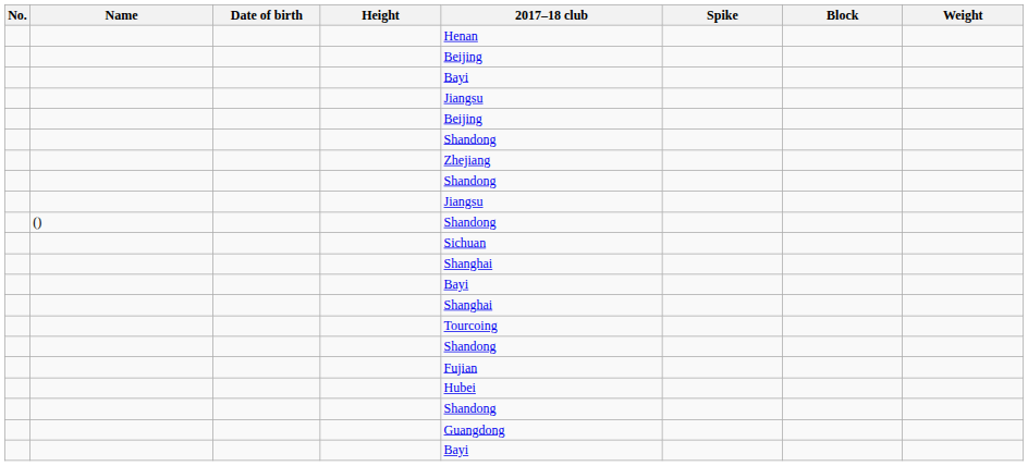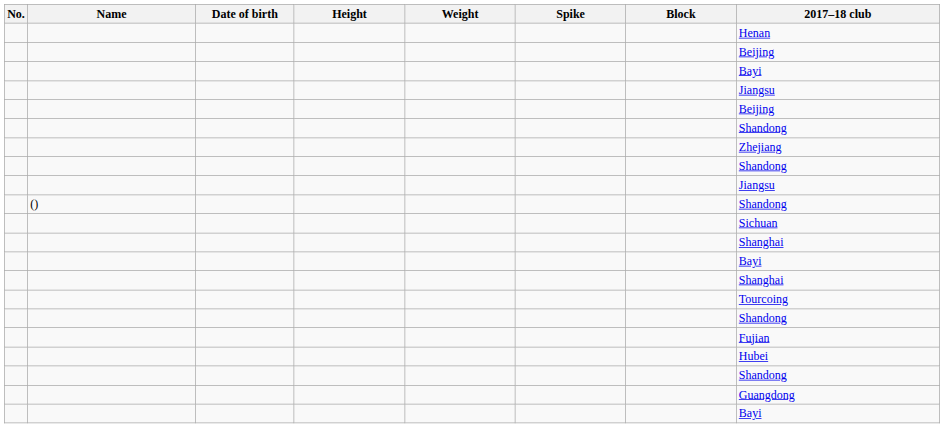 <table class="wikitable sortable" style="font-size:100%; text-align:center;">
 <tr>
 <th>No.</th>
 <th style="width:14em">Name</th>
 <th style="width:8em">Date of birth</th>
 <th style="width:9em">Height</th>
-<th style="width:17em">2017–18 club</th>
+<th style="width:9em">Weight</th>
 <th style="width:9em">Spike</th>
 <th style="width:9em">Block</th>
-<th style="width:9em">Weight</th>
+<th style="width:17em">2017–18 club</th>
 </tr>
 <tr>
 <td></td>
 <td style="text-align:left;"></td>
 <td style="text-align:right;"></td>
 <td></td>
-<td style="text-align:left;"> <a href='#'>Henan</a></td>
 <td></td>
 <td></td>
 <td></td>
+<td style="text-align:left;"> <a href='#'>Henan</a></td>
 </tr>
 <tr>
 <td></td>
 <td style="text-align:left;"></td>
 <td style="text-align:right;"></td>
 <td></td>
-<td style="text-align:left;"> <a href='#'>Beijing</a></td>
 <td></td>
 <td></td>
 <td></td>
+<td style="text-align:left;"> <a href='#'>Beijing</a></td>
 </tr>
 <tr>
 <td></td>
 <td style="text-align:left;"></td>
 <td style="text-align:right;"></td>
 <td></td>
-<td style="text-align:left;"> <a href='#'>Bayi</a></td>
 <td></td>
 <td></td>
 <td></td>
+<td style="text-align:left;"> <a href='#'>Bayi</a></td>
 </tr>
 <tr>
 <td></td>
 <td style="text-align:left;"></td>
 <td style="text-align:right;"></td>
 <td></td>
-<td style="text-align:left;"> <a href='#'>Jiangsu</a></td>
 <td></td>
 <td></td>
 <td></td>
+<td style="text-align:left;"> <a href='#'>Jiangsu</a></td>
 </tr>
 <tr>
 <td></td>
 <td style="text-align:left;"></td>
 <td style="text-align:right;"></td>
 <td></td>
-<td style="text-align:left;"> <a href='#'>Beijing</a></td>
 <td></td>
 <td></td>
 <td></td>
+<td style="text-align:left;"> <a href='#'>Beijing</a></td>
 </tr>
 <tr>
 <td></td>
 <td style="text-align:left;"></td>
 <td style="text-align:right;"></td>
 <td></td>
-<td style="text-align:left;"> <a href='#'>Shandong</a></td>
 <td></td>
 <td></td>
 <td></td>
+<td style="text-align:left;"> <a href='#'>Shandong</a></td>
 </tr>
 <tr>
 <td></td>
 <td style="text-align:left;"></td>
 <td style="text-align:right;"></td>
 <td></td>
-<td style="text-align:left;"> <a href='#'>Zhejiang</a></td>
 <td></td>
 <td></td>
 <td></td>
+<td style="text-align:left;"> <a href='#'>Zhejiang</a></td>
 </tr>
 <tr>
 <td></td>
 <td style="text-align:left;"></td>
 <td style="text-align:right;"></td>
 <td></td>
-<td style="text-align:left;"> <a href='#'>Shandong</a></td>
 <td></td>
 <td></td>
 <td></td>
+<td style="text-align:left;"> <a href='#'>Shandong</a></td>
 </tr>
 <tr>
 <td></td>
 <td style="text-align:left;"></td>
 <td style="text-align:right;"></td>
 <td></td>
-<td style="text-align:left;"> <a href='#'>Jiangsu</a></td>
 <td></td>
 <td></td>
 <td></td>
+<td style="text-align:left;"> <a href='#'>Jiangsu</a></td>
 </tr>
 <tr>
 <td></td>
 <td style="text-align:left;"> ()</td>
 <td style="text-align:right;"></td>
 <td></td>
-<td style="text-align:left;"> <a href='#'>Shandong</a></td>
 <td></td>
 <td></td>
 <td></td>
+<td style="text-align:left;"> <a href='#'>Shandong</a></td>
 </tr>
 <tr>
 <td></td>
 <td style="text-align:left;"></td>
 <td style="text-align:right;"></td>
 <td></td>
-<td style="text-align:left;"> <a href='#'>Sichuan</a></td>
 <td></td>
 <td></td>
 <td></td>
+<td style="text-align:left;"> <a href='#'>Sichuan</a></td>
 </tr>
 <tr>
 <td></td>
 <td style="text-align:left;"></td>
 <td style="text-align:right;"></td>
 <td></td>
-<td style="text-align:left;"> <a href='#'>Shanghai</a></td>
 <td></td>
 <td></td>
 <td></td>
+<td style="text-align:left;"> <a href='#'>Shanghai</a></td>
 </tr>
 <tr>
 <td></td>
 <td style="text-align:left;"></td>
 <td style="text-align:right;"></td>
 <td></td>
-<td style="text-align:left;"> <a href='#'>Bayi</a></td>
 <td></td>
 <td></td>
 <td></td>
+<td style="text-align:left;"> <a href='#'>Bayi</a></td>
 </tr>
 <tr>
 <td></td>
 <td style="text-align:left;"></td>
 <td style="text-align:right;"></td>
 <td></td>
-<td style="text-align:left;"> <a href='#'>Shanghai</a></td>
 <td></td>
 <td></td>
 <td></td>
+<td style="text-align:left;"> <a href='#'>Shanghai</a></td>
 </tr>
 <tr>
 <td></td>
 <td style="text-align:left;"></td>
 <td style="text-align:right;"></td>
 <td></td>
-<td style="text-align:left;"> <a href='#'>Tourcoing</a></td>
 <td></td>
 <td></td>
 <td></td>
+<td style="text-align:left;"> <a href='#'>Tourcoing</a></td>
 </tr>
 <tr>
 <td></td>
 <td style="text-align:left;"></td>
 <td style="text-align:right;"></td>
 <td></td>
-<td style="text-align:left;"> <a href='#'>Shandong</a></td>
 <td></td>
 <td></td>
 <td></td>
+<td style="text-align:left;"> <a href='#'>Shandong</a></td>
 </tr>
 <tr>
 <td></td>
 <td style="text-align:left;"></td>
 <td style="text-align:right;"></td>
 <td></td>
-<td style="text-align:left;"> <a href='#'>Fujian</a></td>
 <td></td>
 <td></td>
 <td></td>
+<td style="text-align:left;"> <a href='#'>Fujian</a></td>
 </tr>
 <tr>
 <td></td>
 <td style="text-align:left;"></td>
 <td style="text-align:right;"></td>
 <td></td>
-<td style="text-align:left;"> <a href='#'>Hubei</a></td>
 <td></td>
 <td></td>
 <td></td>
+<td style="text-align:left;"> <a href='#'>Hubei</a></td>
 </tr>
 <tr>
 <td></td>
 <td style="text-align:left;"></td>
 <td style="text-align:right;"></td>
 <td></td>
-<td style="text-align:left;"> <a href='#'>Shandong</a></td>
 <td></td>
 <td></td>
 <td></td>
+<td style="text-align:left;"> <a href='#'>Shandong</a></td>
 </tr>
 <tr>
 <td></td>
 <td style="text-align:left;"></td>
 <td style="text-align:right;"></td>
 <td></td>
-<td style="text-align:left;"> <a href='#'>Guangdong</a></td>
 <td></td>
 <td></td>
 <td></td>
+<td style="text-align:left;"> <a href='#'>Guangdong</a></td>
 </tr>
 <tr>
 <td></td>
 <td style="text-align:left;"></td>
 <td style="text-align:right;"></td>
 <td></td>
-<td style="text-align:left;"> <a href='#'>Bayi</a></td>
 <td></td>
 <td></td>
 <td></td>
+<td style="text-align:left;"> <a href='#'>Bayi</a></td>
 </tr>
 </table>
